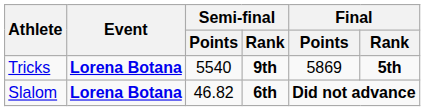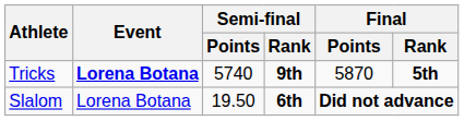 <table class=wikitable style="font-size:90%">
 <tr>
 <th rowspan=2>Athlete</th>
 <th rowspan=2>Event</th>
 <th colspan=2>Semi-final</th>
 <th colspan=2>Final</th>
 </tr>
 <tr>
 <th>Points</th>
 <th>Rank</th>
 <th>Points</th>
 <th>Rank</th>
 </tr>
 <tr>
 <td><a href='#'>Tricks</a></td>
 <td><strong><a href='#'>Lorena Botana</a></strong></td>
-<td align=center>5540</td>
+<td align=center>5740</td>
 <td align=center><strong>9th</strong></td>
-<td align=center>5869</td>
+<td align=center>5870</td>
 <td align=center><strong>5th</strong></td>
 </tr>
 <tr>
 <td><a href='#'>Slalom</a></td>
-<td><strong><a href='#'>Lorena Botana</a></strong></td>
-<td align=center>46.82</td>
+<td><a href='#'>Lorena Botana</a></td>
+<td align=center>19.50</td>
 <td align=center><strong>6th</strong></td>
 <td align="center" colspan="7"><strong>Did not advance</strong></td>
 </tr>
 </table>
